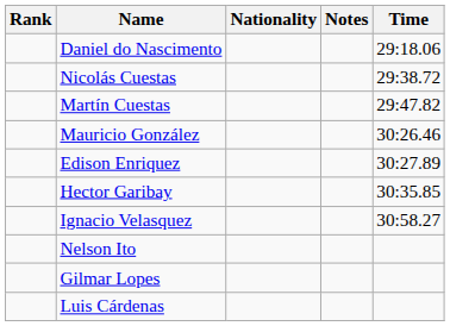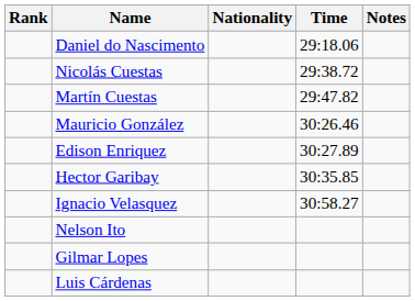 <table class="wikitable sortable" style="text-align:center">
 <tr>
 <th>Rank</th>
 <th>Name</th>
 <th>Nationality</th>
+<th>Time</th>
 <th>Notes</th>
-<th>Time</th>
 </tr>
 <tr>
 <td></td>
 <td align=left><a href='#'>Daniel do Nascimento</a></td>
 <td align=left></td>
+<td>29:18.06</td>
 <td></td>
-<td>29:18.06</td>
 </tr>
 <tr>
 <td></td>
 <td align=left><a href='#'>Nicolás Cuestas</a></td>
 <td align=left></td>
+<td>29:38.72</td>
 <td></td>
-<td>29:38.72</td>
 </tr>
 <tr>
 <td></td>
 <td align=left><a href='#'>Martín Cuestas</a></td>
 <td align=left></td>
+<td>29:47.82</td>
 <td></td>
-<td>29:47.82</td>
 </tr>
 <tr>
 <td></td>
 <td align=left><a href='#'>Mauricio González</a></td>
 <td align=left></td>
+<td>30:26.46</td>
 <td></td>
-<td>30:26.46</td>
 </tr>
 <tr>
 <td></td>
 <td align=left><a href='#'>Edison Enriquez</a></td>
 <td align=left></td>
+<td>30:27.89</td>
 <td></td>
-<td>30:27.89</td>
 </tr>
 <tr>
 <td></td>
 <td align=left><a href='#'>Hector Garibay</a></td>
 <td align=left></td>
+<td>30:35.85</td>
 <td></td>
-<td>30:35.85</td>
 </tr>
 <tr>
 <td></td>
 <td align=left><a href='#'>Ignacio Velasquez</a></td>
 <td align=left></td>
+<td>30:58.27</td>
 <td></td>
-<td>30:58.27</td>
 </tr>
 <tr>
 <td></td>
 <td align=left><a href='#'>Nelson Ito</a></td>
 <td align=left></td>
 <td></td>
 <td></td>
 </tr>
 <tr>
 <td></td>
 <td align=left><a href='#'>Gilmar Lopes</a></td>
 <td align=left></td>
 <td></td>
 <td></td>
 </tr>
 <tr>
 <td></td>
 <td align=left><a href='#'>Luis Cárdenas</a></td>
 <td align=left></td>
 <td></td>
 <td></td>
 </tr>
 </table>
